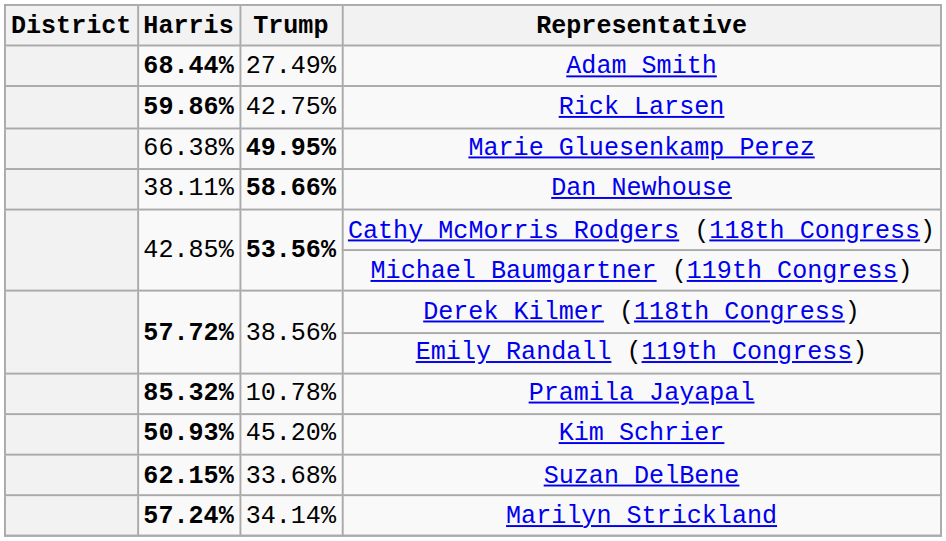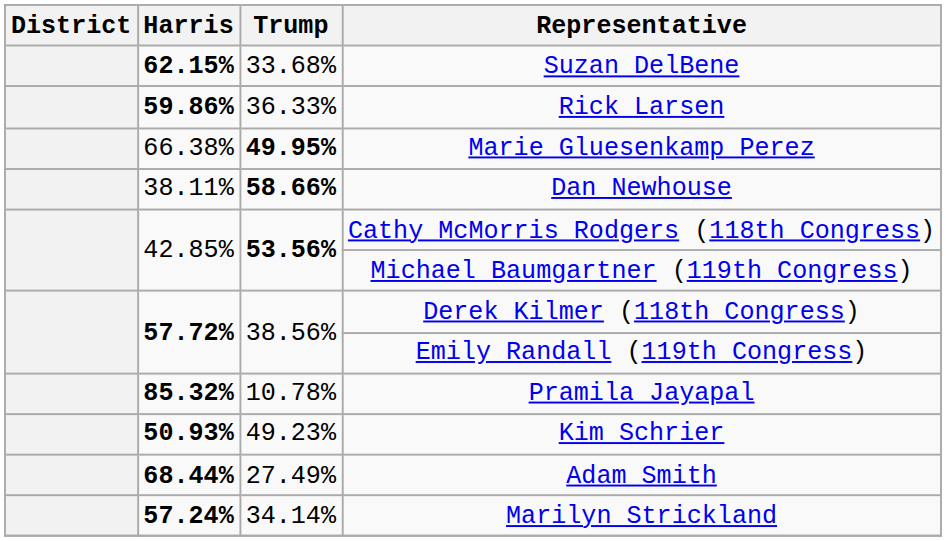 <table class=wikitable>
 <tr>
 <th>District</th>
 <th>Harris</th>
 <th>Trump</th>
 <th>Representative</th>
 </tr>
 <tr align=center>
 <th></th>
-<td><strong>68.44%</strong></td>
-<td>27.49%</td>
-<td><a href='#'>Adam Smith</a></td>
+<td><strong>62.15%</strong></td>
+<td>33.68%</td>
+<td><a href='#'>Suzan DelBene</a></td>
 </tr>
 <tr align=center>
 <th></th>
 <td><strong>59.86%</strong></td>
-<td>42.75%</td>
+<td>36.33%</td>
 <td><a href='#'>Rick Larsen</a></td>
 </tr>
 <tr align=center>
 <th></th>
 <td>66.38%</td>
 <td><strong>49.95%</strong></td>
 <td><a href='#'>Marie Gluesenkamp Perez</a></td>
 </tr>
 <tr align=center>
 <th></th>
 <td>38.11%</td>
 <td><strong>58.66%</strong></td>
 <td><a href='#'>Dan Newhouse</a></td>
 </tr>
 <tr align=center>
 <th rowspan=2 ></th>
 <td rowspan=2>42.85%</td>
 <td rowspan=2><strong>53.56%</strong></td>
 <td><a href='#'>Cathy McMorris Rodgers</a> (<a href='#'>118th Congress</a>)</td>
 </tr>
 <tr align=center>
 <td><a href='#'>Michael Baumgartner</a> (<a href='#'>119th Congress</a>)</td>
 </tr>
 <tr align=center>
 <th rowspan=2 ></th>
 <td rowspan=2><strong>57.72%</strong></td>
 <td rowspan=2>38.56%</td>
 <td><a href='#'>Derek Kilmer</a> (<a href='#'>118th Congress</a>)</td>
 </tr>
 <tr align=center>
 <td><a href='#'>Emily Randall</a> (<a href='#'>119th Congress</a>)</td>
 </tr>
 <tr align=center>
 <th></th>
 <td><strong>85.32%</strong></td>
 <td>10.78%</td>
 <td><a href='#'>Pramila Jayapal</a></td>
 </tr>
 <tr align=center>
 <th></th>
 <td><strong>50.93%</strong></td>
-<td>45.20%</td>
+<td>49.23%</td>
 <td><a href='#'>Kim Schrier</a></td>
 </tr>
 <tr align=center>
 <th></th>
-<td><strong>62.15%</strong></td>
-<td>33.68%</td>
-<td><a href='#'>Suzan DelBene</a></td>
+<td><strong>68.44%</strong></td>
+<td>27.49%</td>
+<td><a href='#'>Adam Smith</a></td>
 </tr>
 <tr align=center>
 <th></th>
 <td><strong>57.24%</strong></td>
 <td>34.14%</td>
 <td><a href='#'>Marilyn Strickland</a></td>
 </tr>
 <tr align=center>
 </tr>
 </table>
